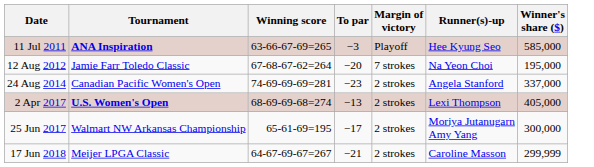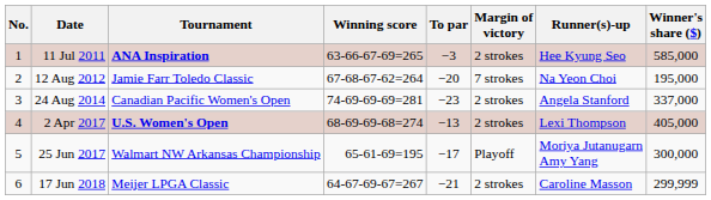 <table class="wikitable" style="font-size:95%;">
 <tr>
+<th>No.</th>
 <th>Date</th>
 <th>Tournament</th>
 <th>Winning score</th>
 <th>To par</th>
 <th>Margin of<br>victory</th>
 <th>Runner(s)-up</th>
 <th>Winner's<br>share (<a href='#'>$</a>)</th>
 </tr>
 <tr style="background:#e5d1cb;">
+<td align=center>1</td>
 <td align=right>11 Jul <a href='#'>2011</a></td>
 <td><strong><a href='#'>ANA Inspiration</a></strong></td>
 <td align=right>63-66-67-69=265</td>
 <td align=center>−3</td>
-<td>Playoff</td>
+<td>2 strokes</td>
 <td> <a href='#'>Hee Kyung Seo</a></td>
 <td align=center>585,000</td>
 </tr>
 <tr>
+<td align=center>2</td>
 <td align=right>12 Aug <a href='#'>2012</a></td>
 <td><a href='#'>Jamie Farr Toledo Classic</a></td>
 <td align=right>67-68-67-62=264</td>
 <td align=center>−20</td>
 <td>7 strokes</td>
 <td> <a href='#'>Na Yeon Choi</a></td>
 <td align=center>195,000</td>
 </tr>
 <tr>
+<td align=center>3</td>
 <td align=right>24 Aug <a href='#'>2014</a></td>
 <td><a href='#'>Canadian Pacific Women's Open</a></td>
 <td align=right>74-69-69-69=281</td>
 <td align=center>−23</td>
 <td>2 strokes</td>
 <td> <a href='#'>Angela Stanford</a></td>
 <td align=center>337,000</td>
 </tr>
 <tr style="background:#e5d1cb;">
+<td align=center>4</td>
 <td align=right>2 Apr <a href='#'>2017</a></td>
 <td><strong><a href='#'>U.S. Women's Open</a></strong></td>
 <td align=right>68-69-69-68=274</td>
 <td align=center>−13</td>
 <td>2 strokes</td>
 <td> <a href='#'>Lexi Thompson</a></td>
 <td align=center>405,000</td>
 </tr>
 <tr>
+<td align=center>5</td>
 <td align=right>25 Jun <a href='#'>2017</a></td>
 <td><a href='#'>Walmart NW Arkansas Championship</a></td>
 <td align=right>65-61-69=195</td>
 <td align=center>−17</td>
-<td>2 strokes</td>
+<td>Playoff</td>
 <td> <a href='#'>Moriya Jutanugarn</a> <br>  <a href='#'>Amy Yang</a></td>
 <td align=center>300,000</td>
 </tr>
 <tr>
+<td align=center>6</td>
 <td align=right>17 Jun <a href='#'>2018</a></td>
 <td><a href='#'>Meijer LPGA Classic</a></td>
 <td align=right>64-67-69-67=267</td>
 <td align=center>−21</td>
 <td>2 strokes</td>
 <td> <a href='#'>Caroline Masson</a></td>
 <td align=center>299,999</td>
 </tr>
 </table>
